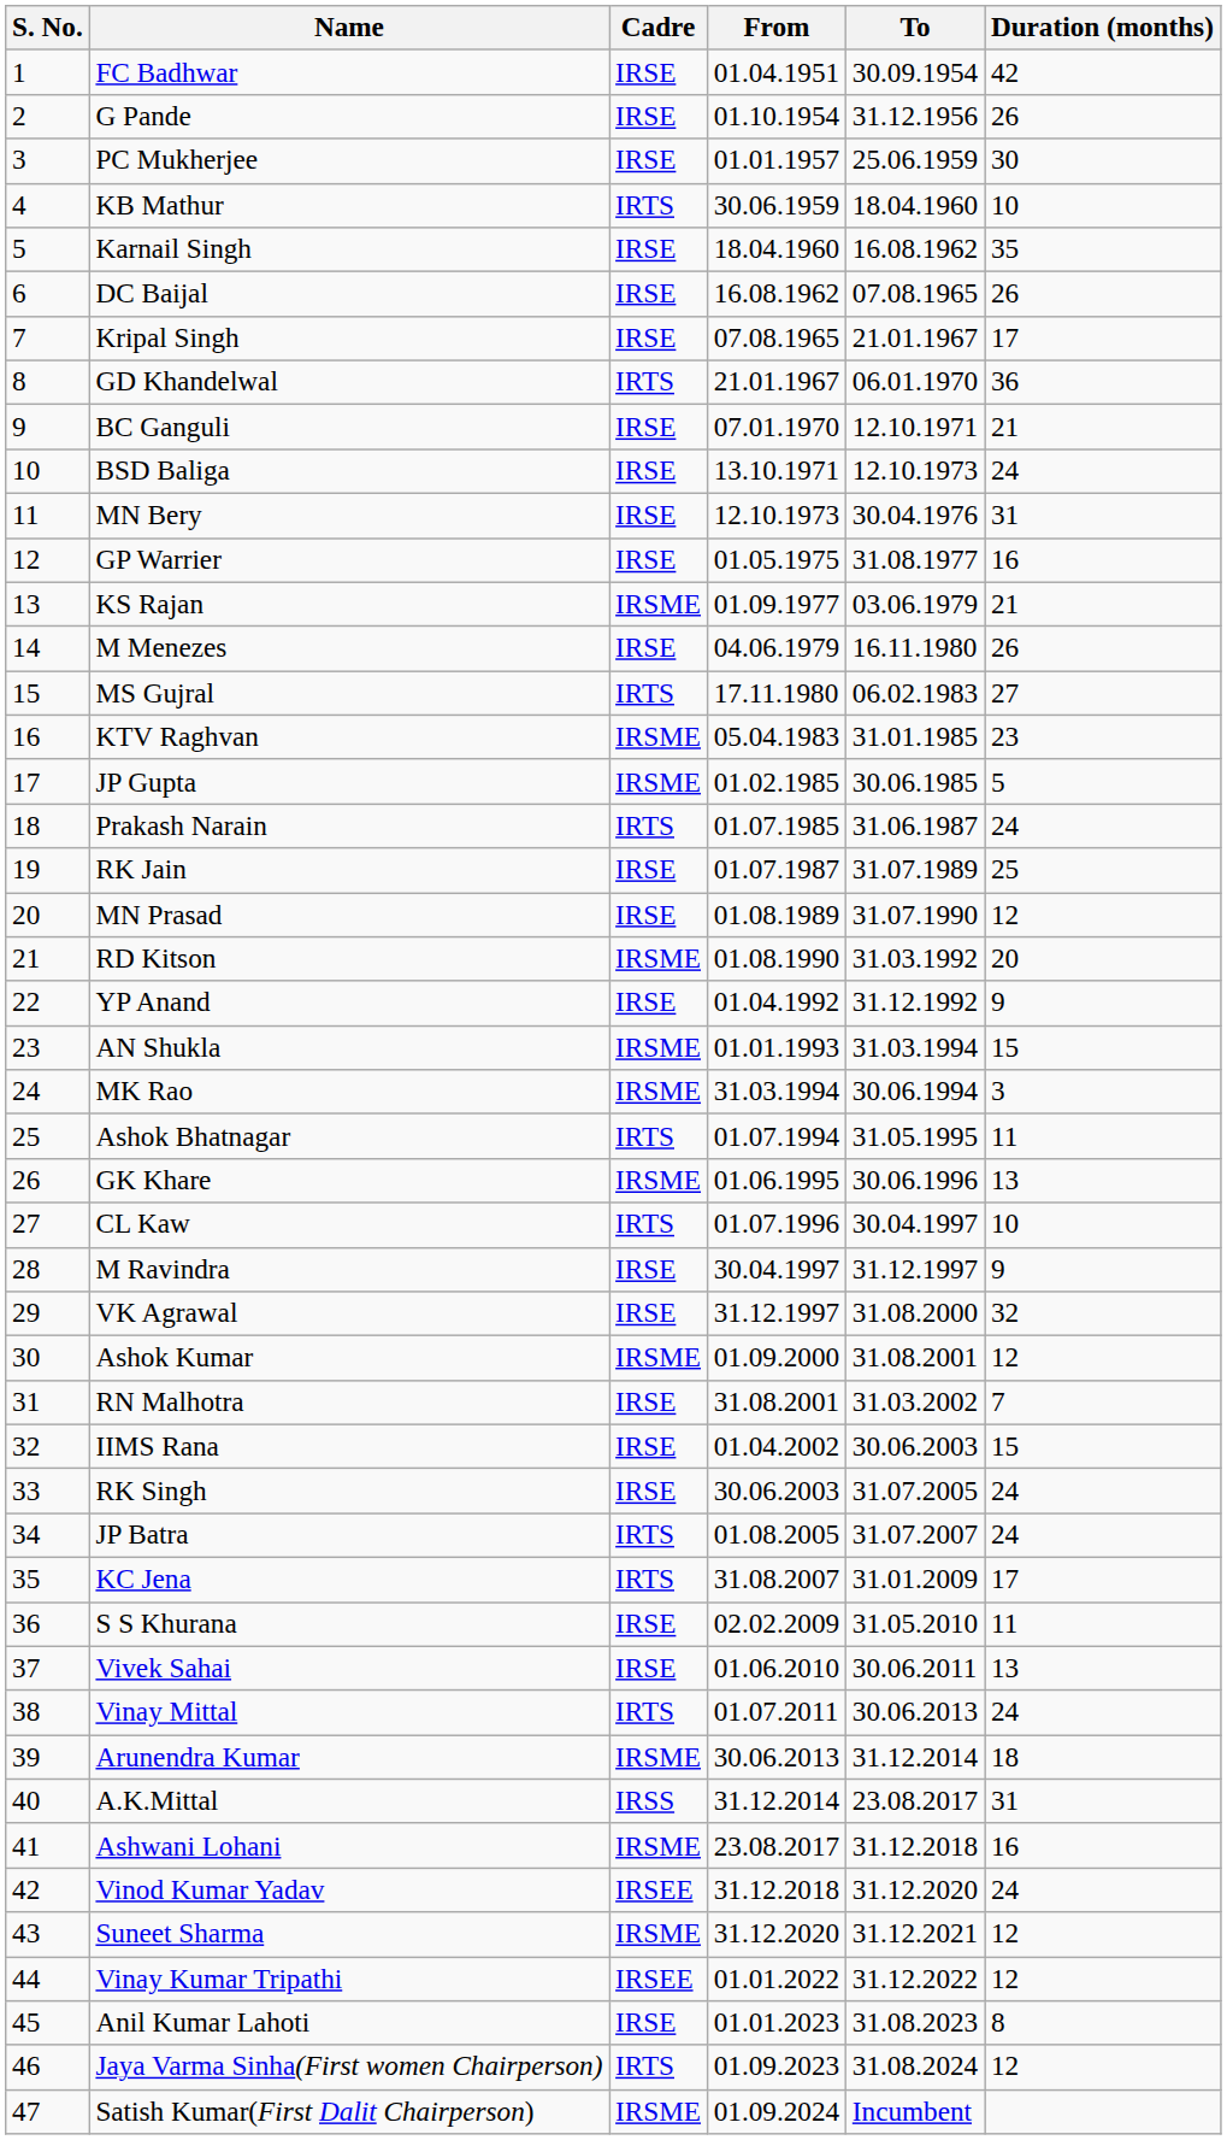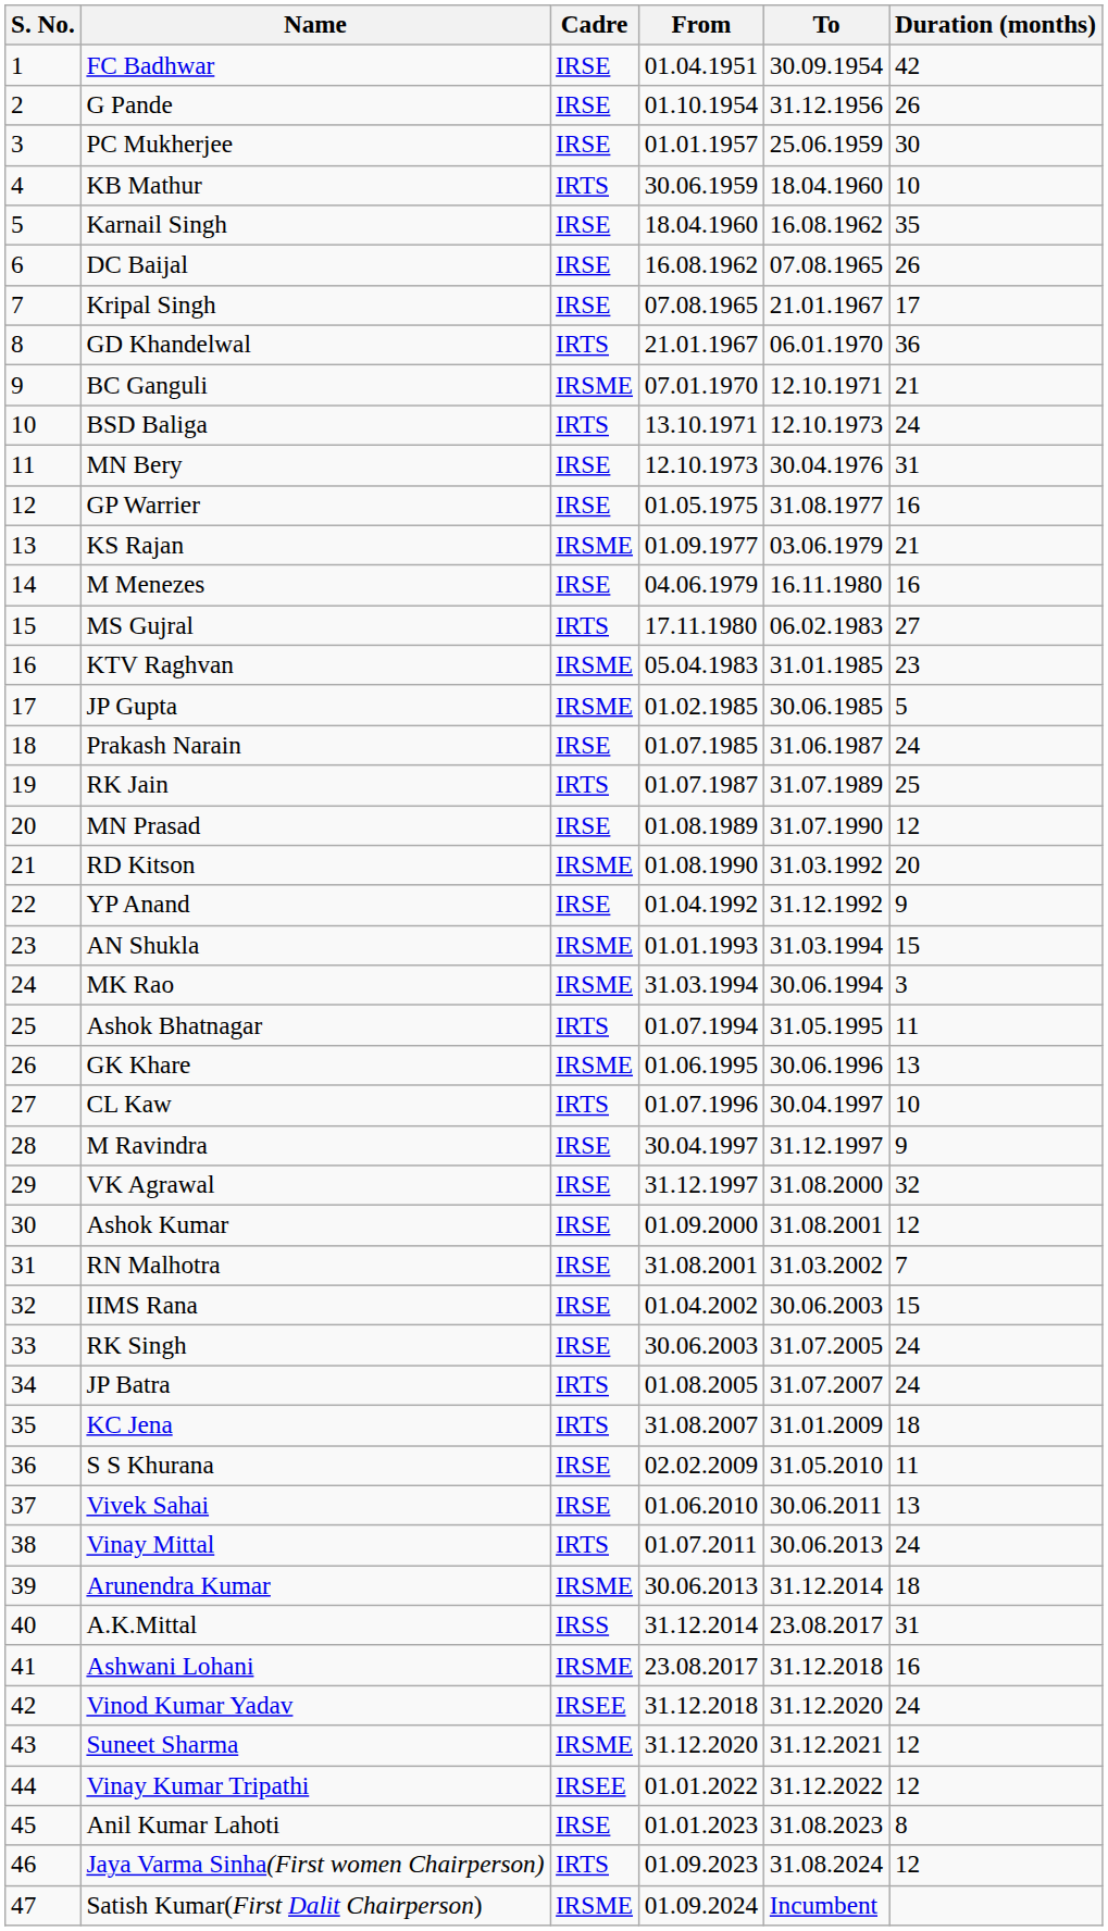 <table class="wikitable sortable" border="1">
 <tr>
 <th scope="col">S. No.</th>
 <th scope="col">Name</th>
 <th scope="col">Cadre</th>
 <th scope="col">From</th>
 <th scope="col">To</th>
 <th scope="col">Duration (months)</th>
 </tr>
 <tr>
 <td>1</td>
 <td><a href='#'>FC Badhwar</a></td>
 <td><a href='#'>IRSE</a></td>
 <td>01.04.1951</td>
 <td>30.09.1954</td>
 <td>42</td>
 </tr>
 <tr>
 <td>2</td>
 <td>G Pande</td>
 <td><a href='#'>IRSE</a></td>
 <td>01.10.1954</td>
 <td>31.12.1956</td>
 <td>26</td>
 </tr>
 <tr>
 <td>3</td>
 <td>PC Mukherjee</td>
 <td><a href='#'>IRSE</a></td>
 <td>01.01.1957</td>
 <td>25.06.1959</td>
 <td>30</td>
 </tr>
 <tr>
 <td>4</td>
 <td>KB Mathur</td>
 <td><a href='#'>IRTS</a></td>
 <td>30.06.1959</td>
 <td>18.04.1960</td>
 <td>10</td>
 </tr>
 <tr>
 <td>5</td>
 <td>Karnail Singh</td>
 <td><a href='#'>IRSE</a></td>
 <td>18.04.1960</td>
 <td>16.08.1962</td>
 <td>35</td>
 </tr>
 <tr>
 <td>6</td>
 <td>DC Baijal</td>
 <td><a href='#'>IRSE</a></td>
 <td>16.08.1962</td>
 <td>07.08.1965</td>
 <td>26</td>
 </tr>
 <tr>
 <td>7</td>
 <td>Kripal Singh</td>
 <td><a href='#'>IRSE</a></td>
 <td>07.08.1965</td>
 <td>21.01.1967</td>
 <td>17</td>
 </tr>
 <tr>
 <td>8</td>
 <td>GD Khandelwal</td>
 <td><a href='#'>IRTS</a></td>
 <td>21.01.1967</td>
 <td>06.01.1970</td>
 <td>36</td>
 </tr>
 <tr>
 <td>9</td>
 <td>BC Ganguli</td>
-<td><a href='#'>IRSE</a></td>
+<td><a href='#'>IRSME</a></td>
 <td>07.01.1970</td>
 <td>12.10.1971</td>
 <td>21</td>
 </tr>
 <tr>
 <td>10</td>
 <td>BSD Baliga</td>
-<td><a href='#'>IRSE</a></td>
+<td><a href='#'>IRTS</a></td>
 <td>13.10.1971</td>
 <td>12.10.1973</td>
 <td>24</td>
 </tr>
 <tr>
 <td>11</td>
 <td>MN Bery</td>
 <td><a href='#'>IRSE</a></td>
 <td>12.10.1973</td>
 <td>30.04.1976</td>
 <td>31</td>
 </tr>
 <tr>
 <td>12</td>
 <td>GP Warrier</td>
 <td><a href='#'>IRSE</a></td>
 <td>01.05.1975</td>
 <td>31.08.1977</td>
 <td>16</td>
 </tr>
 <tr>
 <td>13</td>
 <td>KS Rajan</td>
 <td><a href='#'>IRSME</a></td>
 <td>01.09.1977</td>
 <td>03.06.1979</td>
 <td>21</td>
 </tr>
 <tr>
 <td>14</td>
 <td>M Menezes</td>
 <td><a href='#'>IRSE</a></td>
 <td>04.06.1979</td>
 <td>16.11.1980</td>
-<td>26</td>
+<td>16</td>
 </tr>
 <tr>
 <td>15</td>
 <td>MS Gujral</td>
 <td><a href='#'>IRTS</a></td>
 <td>17.11.1980</td>
 <td>06.02.1983</td>
 <td>27</td>
 </tr>
 <tr>
 <td>16</td>
 <td>KTV Raghvan</td>
 <td><a href='#'>IRSME</a></td>
 <td>05.04.1983</td>
 <td>31.01.1985</td>
 <td>23</td>
 </tr>
 <tr>
 <td>17</td>
 <td>JP Gupta</td>
 <td><a href='#'>IRSME</a></td>
 <td>01.02.1985</td>
 <td>30.06.1985</td>
 <td>5</td>
 </tr>
 <tr>
 <td>18</td>
 <td>Prakash Narain</td>
-<td><a href='#'>IRTS</a></td>
+<td><a href='#'>IRSE</a></td>
 <td>01.07.1985</td>
 <td>31.06.1987</td>
 <td>24</td>
 </tr>
 <tr>
 <td>19</td>
 <td>RK Jain</td>
-<td><a href='#'>IRSE</a></td>
+<td><a href='#'>IRTS</a></td>
 <td>01.07.1987</td>
 <td>31.07.1989</td>
 <td>25</td>
 </tr>
 <tr>
 <td>20</td>
 <td>MN Prasad</td>
 <td><a href='#'>IRSE</a></td>
 <td>01.08.1989</td>
 <td>31.07.1990</td>
 <td>12</td>
 </tr>
 <tr>
 <td>21</td>
 <td>RD Kitson</td>
 <td><a href='#'>IRSME</a></td>
 <td>01.08.1990</td>
 <td>31.03.1992</td>
 <td>20</td>
 </tr>
 <tr>
 <td>22</td>
 <td>YP Anand</td>
 <td><a href='#'>IRSE</a></td>
 <td>01.04.1992</td>
 <td>31.12.1992</td>
 <td>9</td>
 </tr>
 <tr>
 <td>23</td>
 <td>AN Shukla</td>
 <td><a href='#'>IRSME</a></td>
 <td>01.01.1993</td>
 <td>31.03.1994</td>
 <td>15</td>
 </tr>
 <tr>
 <td>24</td>
 <td>MK Rao</td>
 <td><a href='#'>IRSME</a></td>
 <td>31.03.1994</td>
 <td>30.06.1994</td>
 <td>3</td>
 </tr>
 <tr>
 <td>25</td>
 <td>Ashok Bhatnagar</td>
 <td><a href='#'>IRTS</a></td>
 <td>01.07.1994</td>
 <td>31.05.1995</td>
 <td>11</td>
 </tr>
 <tr>
 <td>26</td>
 <td>GK Khare</td>
 <td><a href='#'>IRSME</a></td>
 <td>01.06.1995</td>
 <td>30.06.1996</td>
 <td>13</td>
 </tr>
 <tr>
 <td>27</td>
 <td>CL Kaw</td>
 <td><a href='#'>IRTS</a></td>
 <td>01.07.1996</td>
 <td>30.04.1997</td>
 <td>10</td>
 </tr>
 <tr>
 <td>28</td>
 <td>M Ravindra</td>
 <td><a href='#'>IRSE</a></td>
 <td>30.04.1997</td>
 <td>31.12.1997</td>
 <td>9</td>
 </tr>
 <tr>
 <td>29</td>
 <td>VK Agrawal</td>
 <td><a href='#'>IRSE</a></td>
 <td>31.12.1997</td>
 <td>31.08.2000</td>
 <td>32</td>
 </tr>
 <tr>
 <td>30</td>
 <td>Ashok Kumar</td>
-<td><a href='#'>IRSME</a></td>
+<td><a href='#'>IRSE</a></td>
 <td>01.09.2000</td>
 <td>31.08.2001</td>
 <td>12</td>
 </tr>
 <tr>
 <td>31</td>
 <td>RN Malhotra</td>
 <td><a href='#'>IRSE</a></td>
 <td>31.08.2001</td>
 <td>31.03.2002</td>
 <td>7</td>
 </tr>
 <tr>
 <td>32</td>
 <td>IIMS Rana</td>
 <td><a href='#'>IRSE</a></td>
 <td>01.04.2002</td>
 <td>30.06.2003</td>
 <td>15</td>
 </tr>
 <tr>
 <td>33</td>
 <td>RK Singh</td>
 <td><a href='#'>IRSE</a></td>
 <td>30.06.2003</td>
 <td>31.07.2005</td>
 <td>24</td>
 </tr>
 <tr>
 <td>34</td>
 <td>JP Batra</td>
 <td><a href='#'>IRTS</a></td>
 <td>01.08.2005</td>
 <td>31.07.2007</td>
 <td>24</td>
 </tr>
 <tr>
 <td>35</td>
 <td><a href='#'>KC Jena</a></td>
 <td><a href='#'>IRTS</a></td>
 <td>31.08.2007</td>
 <td>31.01.2009</td>
-<td>17</td>
+<td>18</td>
 </tr>
 <tr>
 <td>36</td>
 <td>S S Khurana</td>
 <td><a href='#'>IRSE</a></td>
 <td>02.02.2009</td>
 <td>31.05.2010</td>
 <td>11</td>
 </tr>
 <tr>
 <td>37</td>
 <td><a href='#'>Vivek Sahai</a></td>
 <td><a href='#'>IRSE</a></td>
 <td>01.06.2010</td>
 <td>30.06.2011</td>
 <td>13</td>
 </tr>
 <tr>
 <td>38</td>
 <td><a href='#'>Vinay Mittal</a></td>
 <td><a href='#'>IRTS</a></td>
 <td>01.07.2011</td>
 <td>30.06.2013</td>
 <td>24</td>
 </tr>
 <tr>
 <td>39</td>
 <td><a href='#'>Arunendra Kumar</a></td>
 <td><a href='#'>IRSME</a></td>
 <td>30.06.2013</td>
 <td>31.12.2014</td>
 <td>18</td>
 </tr>
 <tr>
 <td>40</td>
 <td>A.K.Mittal</td>
 <td><a href='#'>IRSS</a></td>
 <td>31.12.2014</td>
 <td>23.08.2017</td>
 <td>31</td>
 </tr>
 <tr>
 <td>41</td>
 <td><a href='#'>Ashwani Lohani</a></td>
 <td><a href='#'>IRSME</a></td>
 <td>23.08.2017</td>
 <td>31.12.2018</td>
 <td>16</td>
 </tr>
 <tr>
 <td>42</td>
 <td><a href='#'>Vinod Kumar Yadav</a></td>
 <td><a href='#'>IRSEE</a></td>
 <td>31.12.2018</td>
 <td>31.12.2020</td>
 <td>24</td>
 </tr>
 <tr>
 <td>43</td>
 <td><a href='#'>Suneet Sharma</a></td>
 <td><a href='#'>IRSME</a></td>
 <td>31.12.2020</td>
 <td>31.12.2021</td>
 <td>12</td>
 </tr>
 <tr>
 <td>44</td>
 <td><a href='#'>Vinay Kumar Tripathi</a></td>
 <td><a href='#'>IRSEE</a></td>
 <td>01.01.2022</td>
 <td>31.12.2022</td>
 <td>12</td>
 </tr>
 <tr>
 <td>45</td>
 <td>Anil Kumar Lahoti</td>
 <td><a href='#'>IRSE</a></td>
 <td>01.01.2023</td>
 <td>31.08.2023</td>
 <td>8</td>
 </tr>
 <tr>
 <td>46</td>
 <td><a href='#'>Jaya Varma Sinha</a><em>(First women Chairperson)</em></td>
 <td><a href='#'>IRTS</a></td>
 <td>01.09.2023</td>
 <td>31.08.2024</td>
 <td>12</td>
 </tr>
 <tr>
 <td>47</td>
 <td>Satish Kumar(<em>First <a href='#'>Dalit</a> Chairperson</em>)</td>
 <td><a href='#'>IRSME</a></td>
 <td>01.09.2024</td>
 <td><a href='#'>Incumbent</a></td>
 <td></td>
 </tr>
 </table>
